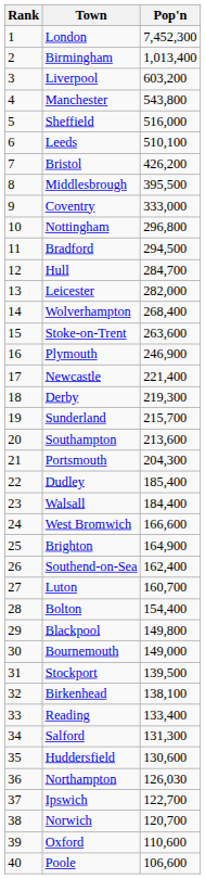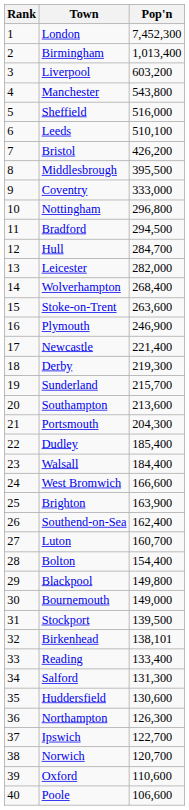 <table class="sortable wikitable vatop" style=" margin-right:2em;">
 <tr>
 <th>Rank</th>
 <th>Town</th>
 <th>Pop'n</th>
 </tr>
 <tr>
 <td>1</td>
 <td><a href='#'>London</a></td>
 <td>7,452,300</td>
 </tr>
 <tr>
 <td>2</td>
 <td><a href='#'>Birmingham</a></td>
 <td>1,013,400</td>
 </tr>
 <tr>
 <td>3</td>
 <td><a href='#'>Liverpool</a></td>
 <td>603,200</td>
 </tr>
 <tr>
 <td>4</td>
 <td><a href='#'>Manchester</a></td>
 <td>543,800</td>
 </tr>
 <tr>
 <td>5</td>
 <td><a href='#'>Sheffield</a></td>
 <td>516,000</td>
 </tr>
 <tr>
 <td>6</td>
 <td><a href='#'>Leeds</a></td>
 <td>510,100</td>
 </tr>
 <tr>
 <td>7</td>
 <td><a href='#'>Bristol</a></td>
 <td>426,200</td>
 </tr>
 <tr>
 <td>8</td>
 <td><a href='#'>Middlesbrough</a></td>
 <td>395,500</td>
 </tr>
 <tr>
 <td>9</td>
 <td><a href='#'>Coventry</a></td>
 <td>333,000</td>
 </tr>
 <tr>
 <td>10</td>
 <td><a href='#'>Nottingham</a></td>
 <td>296,800</td>
 </tr>
 <tr>
 <td>11</td>
 <td><a href='#'>Bradford</a></td>
 <td>294,500</td>
 </tr>
 <tr>
 <td>12</td>
 <td><a href='#'>Hull</a></td>
 <td>284,700</td>
 </tr>
 <tr>
 <td>13</td>
 <td><a href='#'>Leicester</a></td>
 <td>282,000</td>
 </tr>
 <tr>
 <td>14</td>
 <td><a href='#'>Wolverhampton</a></td>
 <td>268,400</td>
 </tr>
 <tr>
 <td>15</td>
 <td><a href='#'>Stoke-on-Trent</a></td>
 <td>263,600</td>
 </tr>
 <tr>
 <td>16</td>
 <td><a href='#'>Plymouth</a></td>
 <td>246,900</td>
 </tr>
 <tr>
 <td>17</td>
 <td><a href='#'>Newcastle</a></td>
 <td>221,400</td>
 </tr>
 <tr>
 <td>18</td>
 <td><a href='#'>Derby</a></td>
 <td>219,300</td>
 </tr>
 <tr>
 <td>19</td>
 <td><a href='#'>Sunderland</a></td>
 <td>215,700</td>
 </tr>
 <tr>
 <td>20</td>
 <td><a href='#'>Southampton</a></td>
 <td>213,600</td>
 </tr>
 <tr>
 <td>21</td>
 <td><a href='#'>Portsmouth</a></td>
 <td>204,300</td>
 </tr>
 <tr>
 <td>22</td>
 <td><a href='#'>Dudley</a></td>
 <td>185,400</td>
 </tr>
 <tr>
 <td>23</td>
 <td><a href='#'>Walsall</a></td>
 <td>184,400</td>
 </tr>
 <tr>
 <td>24</td>
 <td><a href='#'>West Bromwich</a></td>
 <td>166,600</td>
 </tr>
 <tr>
 <td>25</td>
 <td><a href='#'>Brighton</a></td>
-<td>164,900</td>
+<td>163,900</td>
 </tr>
 <tr>
 <td>26</td>
 <td><a href='#'>Southend-on-Sea</a></td>
 <td>162,400</td>
 </tr>
 <tr>
 <td>27</td>
 <td><a href='#'>Luton</a></td>
 <td>160,700</td>
 </tr>
 <tr>
 <td>28</td>
 <td><a href='#'>Bolton</a></td>
 <td>154,400</td>
 </tr>
 <tr>
 <td>29</td>
 <td><a href='#'>Blackpool</a></td>
 <td>149,800</td>
 </tr>
 <tr>
 <td>30</td>
 <td><a href='#'>Bournemouth</a></td>
 <td>149,000</td>
 </tr>
 <tr>
 <td>31</td>
 <td><a href='#'>Stockport</a></td>
 <td>139,500</td>
 </tr>
 <tr>
 <td>32</td>
 <td><a href='#'>Birkenhead</a></td>
-<td>138,100</td>
+<td>138,101</td>
 </tr>
 <tr>
 <td>33</td>
 <td><a href='#'>Reading</a></td>
 <td>133,400</td>
 </tr>
 <tr>
 <td>34</td>
 <td><a href='#'>Salford</a></td>
 <td>131,300</td>
 </tr>
 <tr>
 <td>35</td>
 <td><a href='#'>Huddersfield</a></td>
 <td>130,600</td>
 </tr>
 <tr>
 <td>36</td>
 <td><a href='#'>Northampton</a></td>
-<td>126,030</td>
+<td>126,300</td>
 </tr>
 <tr>
 <td>37</td>
 <td><a href='#'>Ipswich</a></td>
 <td>122,700</td>
 </tr>
 <tr>
 <td>38</td>
 <td><a href='#'>Norwich</a></td>
 <td>120,700</td>
 </tr>
 <tr>
 <td>39</td>
 <td><a href='#'>Oxford</a></td>
 <td>110,600</td>
 </tr>
 <tr>
 <td>40</td>
 <td><a href='#'>Poole</a></td>
 <td>106,600</td>
 </tr>
 </table>
